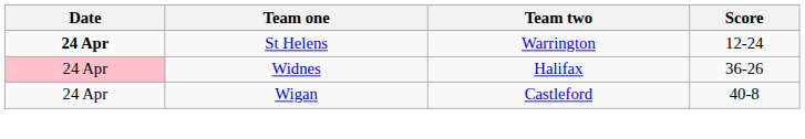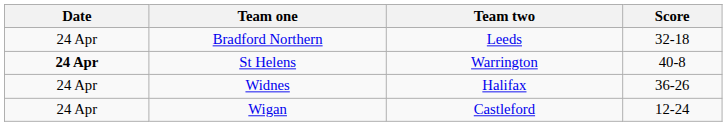 <table class="wikitable" style="text-align: center">
 <tr>
 <th width=150>Date</th>
 <th width=250>Team one</th>
 <th width=250>Team two</th>
 <th width=100>Score</th>
 </tr>
 <tr>
+<td>24 Apr</td>
+<td><a href='#'>Bradford Northern</a></td>
+<td><a href='#'>Leeds</a></td>
+<td>32-18</td>
+</tr>
+<tr>
 <td><strong>24 Apr</strong></td>
 <td><a href='#'>St Helens</a></td>
 <td><a href='#'>Warrington</a></td>
-<td>12-24</td>
+<td>40-8</td>
 </tr>
 <tr>
-<td style="background: pink;">24 Apr</td>
+<td>24 Apr</td>
 <td><a href='#'>Widnes</a></td>
 <td><a href='#'>Halifax</a></td>
 <td>36-26</td>
 </tr>
 <tr>
 <td>24 Apr</td>
 <td><a href='#'>Wigan</a></td>
 <td><a href='#'>Castleford</a></td>
-<td>40-8</td>
+<td>12-24</td>
 </tr>
 </table>
